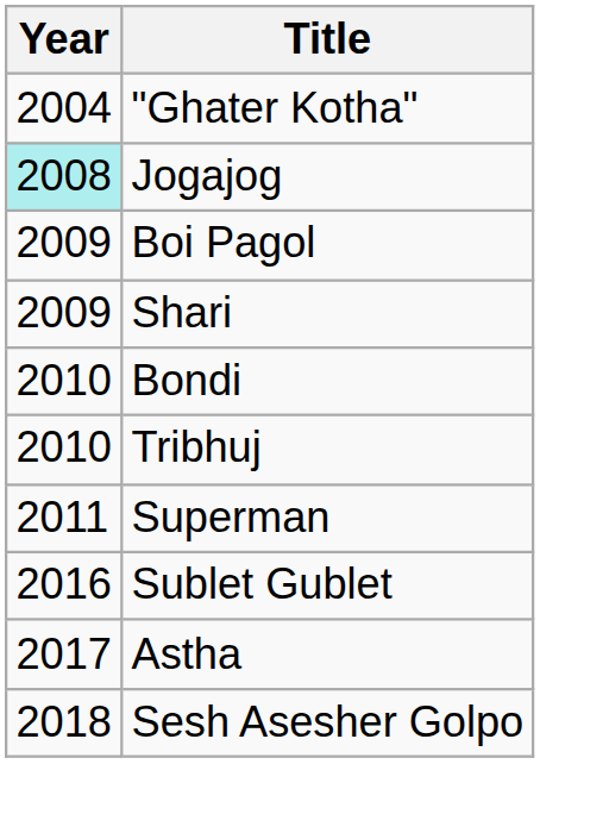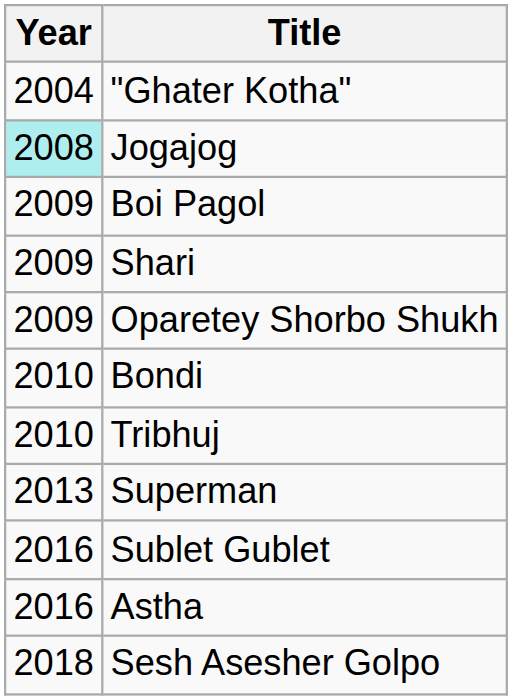 <table class="wikitable sortable">
 <tr>
 <th>Year</th>
 <th>Title</th>
 </tr>
 <tr>
 <td>2004</td>
 <td>"Ghater Kotha"</td>
 </tr>
 <tr>
 <td style="background: paleturquoise;">2008</td>
 <td>Jogajog</td>
 </tr>
 <tr>
 <td>2009</td>
 <td>Boi Pagol</td>
 </tr>
 <tr>
 <td>2009</td>
 <td>Shari</td>
 </tr>
 <tr>
+<td>2009</td>
+<td>Oparetey Shorbo Shukh</td>
+</tr>
+<tr>
 <td>2010</td>
 <td>Bondi</td>
 </tr>
 <tr>
 <td>2010</td>
 <td>Tribhuj</td>
 </tr>
 <tr>
-<td>2011</td>
+<td>2013</td>
 <td>Superman</td>
 </tr>
 <tr>
 <td>2016</td>
 <td>Sublet Gublet</td>
 </tr>
 <tr>
-<td>2017</td>
+<td>2016</td>
 <td>Astha</td>
 </tr>
 <tr>
 <td>2018</td>
 <td>Sesh Asesher Golpo</td>
 </tr>
 </table>
